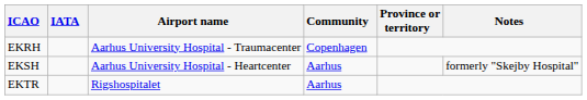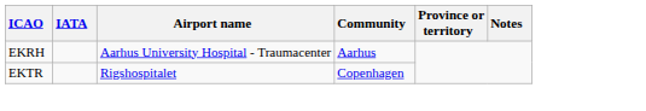 <table class="wikitable" style="width:auto;">
 <tr>
 <th width="*"><a href='#'>ICAO</a>  </th>
 <th width="*"><a href='#'>IATA</a>  </th>
 <th width="*">Airport name  </th>
 <th width="*">Community  </th>
 <th width="*">Province or<br>territory  </th>
 <th width="*">Notes  </th>
 </tr>
 <tr>
 <td>EKRH</td>
 <td></td>
 <td><a href='#'>Aarhus University Hospital</a> - Traumacenter</td>
-<td><a href='#'>Copenhagen</a></td>
-</tr>
-<tr>
-<td>EKSH</td>
-<td></td>
-<td><a href='#'>Aarhus University Hospital</a> - Heartcenter</td>
 <td><a href='#'>Aarhus</a></td>
-<td></td>
-<td>formerly "Skejby Hospital"</td>
 </tr>
 <tr>
 <td>EKTR</td>
 <td></td>
 <td><a href='#'>Rigshospitalet</a></td>
-<td><a href='#'>Aarhus</a></td>
+<td><a href='#'>Copenhagen</a></td>
 </tr>
 </table>
